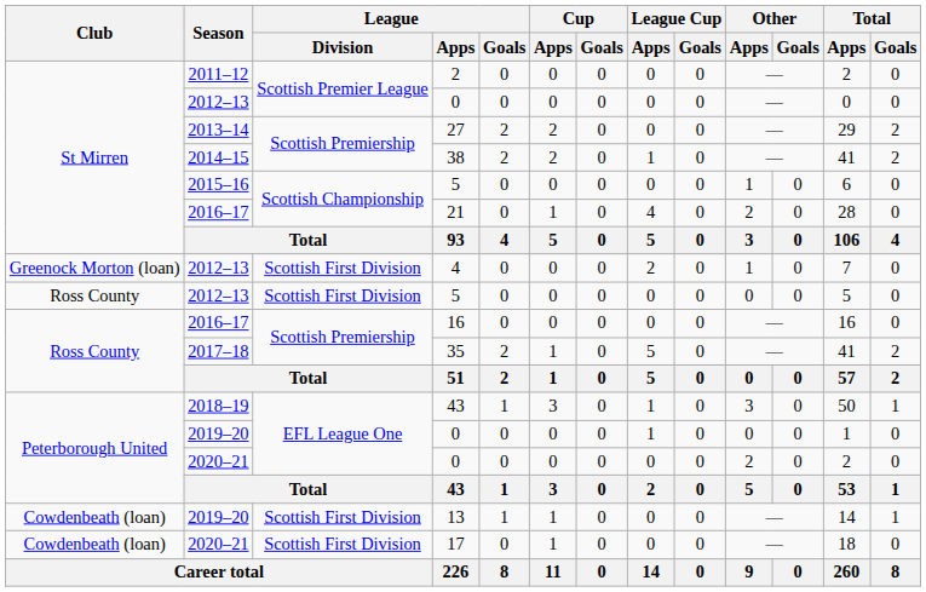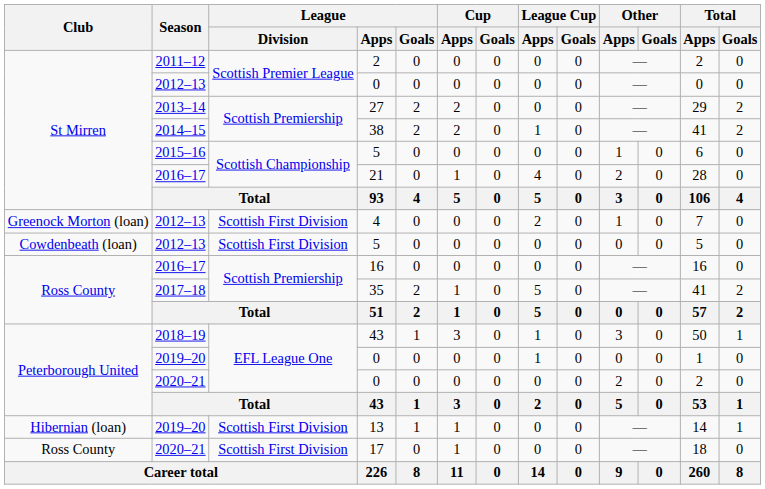 <table class="wikitable" style="text-align:center">
 <tr>
 <th rowspan=2>Club</th>
 <th rowspan=2>Season</th>
 <th colspan=3>League</th>
 <th colspan=2>Cup</th>
 <th colspan=2>League Cup</th>
 <th colspan=2>Other</th>
 <th colspan=2>Total</th>
 </tr>
 <tr>
 <th>Division</th>
 <th>Apps</th>
 <th>Goals</th>
 <th>Apps</th>
 <th>Goals</th>
 <th>Apps</th>
 <th>Goals</th>
 <th>Apps</th>
 <th>Goals</th>
 <th>Apps</th>
 <th>Goals</th>
 </tr>
 <tr>
 <td rowspan="7"><a href='#'>St Mirren</a></td>
 <td><a href='#'>2011–12</a></td>
 <td rowspan="2"><a href='#'>Scottish Premier League</a></td>
 <td>2</td>
 <td>0</td>
 <td>0</td>
 <td>0</td>
 <td>0</td>
 <td>0</td>
 <td colspan="2">—</td>
 <td>2</td>
 <td>0</td>
 </tr>
 <tr>
 <td><a href='#'>2012–13</a></td>
 <td>0</td>
 <td>0</td>
 <td>0</td>
 <td>0</td>
 <td>0</td>
 <td>0</td>
 <td colspan="2">—</td>
 <td>0</td>
 <td>0</td>
 </tr>
 <tr>
 <td><a href='#'>2013–14</a></td>
 <td rowspan="2"><a href='#'>Scottish Premiership</a></td>
 <td>27</td>
 <td>2</td>
 <td>2</td>
 <td>0</td>
 <td>0</td>
 <td>0</td>
 <td colspan="2">—</td>
 <td>29</td>
 <td>2</td>
 </tr>
 <tr>
 <td><a href='#'>2014–15</a></td>
 <td>38</td>
 <td>2</td>
 <td>2</td>
 <td>0</td>
 <td>1</td>
 <td>0</td>
 <td colspan="2">—</td>
 <td>41</td>
 <td>2</td>
 </tr>
 <tr>
 <td><a href='#'>2015–16</a></td>
 <td rowspan="2"><a href='#'>Scottish Championship</a></td>
 <td>5</td>
 <td>0</td>
 <td>0</td>
 <td>0</td>
 <td>0</td>
 <td>0</td>
 <td>1</td>
 <td>0</td>
 <td>6</td>
 <td>0</td>
 </tr>
 <tr>
 <td><a href='#'>2016–17</a></td>
 <td>21</td>
 <td>0</td>
 <td>1</td>
 <td>0</td>
 <td>4</td>
 <td>0</td>
 <td>2</td>
 <td>0</td>
 <td>28</td>
 <td>0</td>
 </tr>
 <tr>
 <th colspan="2">Total</th>
 <th>93</th>
 <th>4</th>
 <th>5</th>
 <th>0</th>
 <th>5</th>
 <th>0</th>
 <th>3</th>
 <th>0</th>
 <th>106</th>
 <th>4</th>
 </tr>
 <tr>
 <td><a href='#'>Greenock Morton</a> (loan)</td>
 <td><a href='#'>2012–13</a></td>
 <td><a href='#'>Scottish First Division</a></td>
 <td>4</td>
 <td>0</td>
 <td>0</td>
 <td>0</td>
 <td>2</td>
 <td>0</td>
 <td>1</td>
 <td>0</td>
 <td>7</td>
 <td>0</td>
 </tr>
 <tr>
-<td>Ross County</td>
+<td><a href='#'>Cowdenbeath</a> (loan)</td>
 <td><a href='#'>2012–13</a></td>
 <td><a href='#'>Scottish First Division</a></td>
 <td>5</td>
 <td>0</td>
 <td>0</td>
 <td>0</td>
 <td>0</td>
 <td>0</td>
 <td>0</td>
 <td>0</td>
 <td>5</td>
 <td>0</td>
 </tr>
 <tr>
 <td rowspan="3"><a href='#'>Ross County</a></td>
 <td><a href='#'>2016–17</a></td>
 <td rowspan="2"><a href='#'>Scottish Premiership</a></td>
 <td>16</td>
 <td>0</td>
 <td>0</td>
 <td>0</td>
 <td>0</td>
 <td>0</td>
 <td colspan="2">—</td>
 <td>16</td>
 <td>0</td>
 </tr>
 <tr>
 <td><a href='#'>2017–18</a></td>
 <td>35</td>
 <td>2</td>
 <td>1</td>
 <td>0</td>
 <td>5</td>
 <td>0</td>
 <td colspan="2">—</td>
 <td>41</td>
 <td>2</td>
 </tr>
 <tr>
 <th colspan="2">Total</th>
 <th>51</th>
 <th>2</th>
 <th>1</th>
 <th>0</th>
 <th>5</th>
 <th>0</th>
 <th>0</th>
 <th>0</th>
 <th>57</th>
 <th>2</th>
 </tr>
 <tr>
 <td rowspan=4><a href='#'>Peterborough United</a></td>
 <td><a href='#'>2018–19</a></td>
 <td rowspan=3><a href='#'>EFL League One</a></td>
 <td>43</td>
 <td>1</td>
 <td>3</td>
 <td>0</td>
 <td>1</td>
 <td>0</td>
 <td>3</td>
 <td>0</td>
 <td>50</td>
 <td>1</td>
 </tr>
 <tr>
 <td><a href='#'>2019–20</a></td>
 <td>0</td>
 <td>0</td>
 <td>0</td>
 <td>0</td>
 <td>1</td>
 <td>0</td>
 <td>0</td>
 <td>0</td>
 <td>1</td>
 <td>0</td>
 </tr>
 <tr>
 <td><a href='#'>2020–21</a></td>
 <td>0</td>
 <td>0</td>
 <td>0</td>
 <td>0</td>
 <td>0</td>
 <td>0</td>
 <td>2</td>
 <td>0</td>
 <td>2</td>
 <td>0</td>
 </tr>
 <tr>
 <th colspan=2>Total</th>
 <th>43</th>
 <th>1</th>
 <th>3</th>
 <th>0</th>
 <th>2</th>
 <th>0</th>
 <th>5</th>
 <th>0</th>
 <th>53</th>
 <th>1</th>
 </tr>
 <tr>
-<td><a href='#'>Cowdenbeath</a> (loan)</td>
+<td><a href='#'>Hibernian</a> (loan)</td>
 <td><a href='#'>2019–20</a></td>
 <td><a href='#'>Scottish First Division</a></td>
 <td>13</td>
 <td>1</td>
 <td>1</td>
 <td>0</td>
 <td>0</td>
 <td>0</td>
 <td colspan=2>—</td>
 <td>14</td>
 <td>1</td>
 </tr>
 <tr>
-<td><a href='#'>Cowdenbeath</a> (loan)</td>
+<td>Ross County</td>
 <td><a href='#'>2020–21</a></td>
 <td><a href='#'>Scottish First Division</a></td>
 <td>17</td>
 <td>0</td>
 <td>1</td>
 <td>0</td>
 <td>0</td>
 <td>0</td>
 <td colspan=2>—</td>
 <td>18</td>
 <td>0</td>
 </tr>
 <tr>
 <th colspan="3">Career total</th>
 <th>226</th>
 <th>8</th>
 <th>11</th>
 <th>0</th>
 <th>14</th>
 <th>0</th>
 <th>9</th>
 <th>0</th>
 <th>260</th>
 <th>8</th>
 </tr>
 </table>
